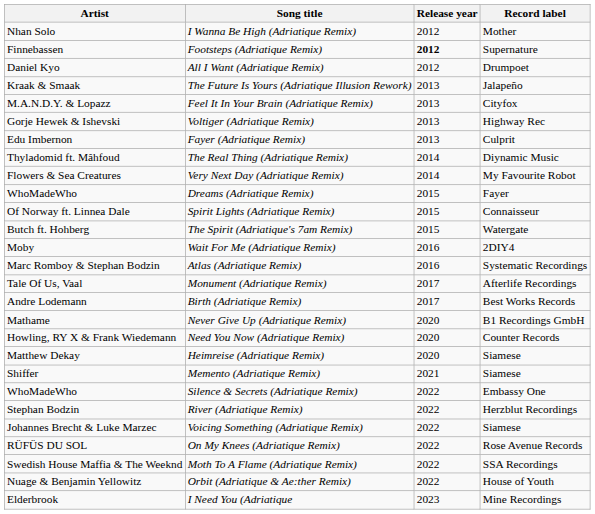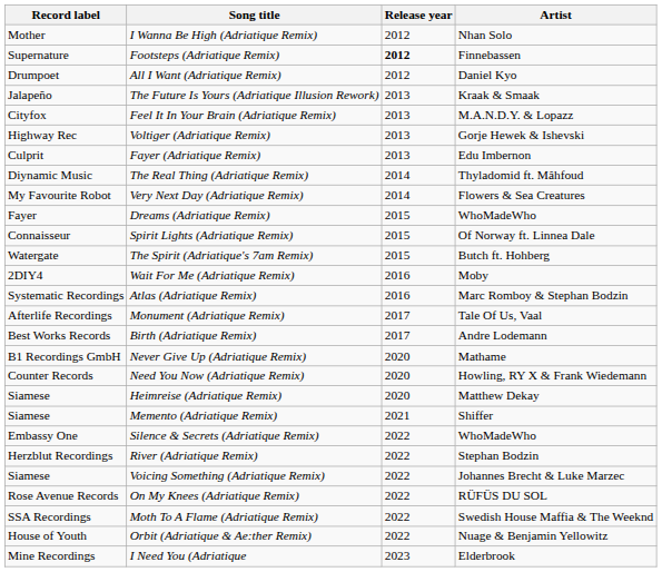 <table class="wikitable">
 <tr>
-<th>Artist</th>
+<th>Record label</th>
 <th>Song title</th>
 <th>Release year</th>
-<th>Record label</th>
+<th>Artist</th>
 </tr>
 <tr>
-<td>Nhan Solo</td>
+<td>Mother</td>
 <td><em>I Wanna Be High (Adriatique Remix)</em></td>
 <td>2012</td>
-<td>Mother</td>
+<td>Nhan Solo</td>
 </tr>
 <tr>
-<td>Finnebassen</td>
+<td>Supernature</td>
 <td><em>Footsteps (Adriatique Remix)</em></td>
 <td><strong>2012</strong></td>
-<td>Supernature</td>
+<td>Finnebassen</td>
 </tr>
 <tr>
-<td>Daniel Kyo</td>
+<td>Drumpoet</td>
 <td><em>All I Want (Adriatique Remix)</em></td>
 <td>2012</td>
-<td>Drumpoet</td>
+<td>Daniel Kyo</td>
 </tr>
 <tr>
-<td>Kraak & Smaak</td>
+<td>Jalapeño</td>
 <td><em>The Future Is Yours (Adriatique Illusion Rework)</em></td>
 <td>2013</td>
-<td>Jalapeño</td>
+<td>Kraak & Smaak</td>
 </tr>
 <tr>
-<td>M.A.N.D.Y. & Lopazz</td>
+<td>Cityfox</td>
 <td><em>Feel It In Your Brain (Adriatique Remix)</em></td>
 <td>2013</td>
-<td>Cityfox</td>
+<td>M.A.N.D.Y. & Lopazz</td>
 </tr>
 <tr>
-<td>Gorje Hewek & Ishevski</td>
+<td>Highway Rec</td>
 <td><em>Voltiger (Adriatique Remix)</em></td>
 <td>2013</td>
-<td>Highway Rec</td>
+<td>Gorje Hewek & Ishevski</td>
 </tr>
 <tr>
-<td>Edu Imbernon</td>
+<td>Culprit</td>
 <td><em>Fayer (Adriatique Remix)</em></td>
 <td>2013</td>
-<td>Culprit</td>
+<td>Edu Imbernon</td>
 </tr>
 <tr>
-<td>Thyladomid ft. Mâhfoud</td>
+<td>Diynamic Music</td>
 <td><em>The Real Thing (Adriatique Remix)</em></td>
 <td>2014</td>
-<td>Diynamic Music</td>
+<td>Thyladomid ft. Mâhfoud</td>
 </tr>
 <tr>
-<td>Flowers & Sea Creatures</td>
+<td>My Favourite Robot</td>
 <td><em>Very Next Day (Adriatique Remix)</em></td>
 <td>2014</td>
-<td>My Favourite Robot</td>
+<td>Flowers & Sea Creatures</td>
 </tr>
 <tr>
-<td>WhoMadeWho</td>
+<td>Fayer</td>
 <td><em>Dreams (Adriatique Remix)</em></td>
 <td>2015</td>
-<td>Fayer</td>
+<td>WhoMadeWho</td>
 </tr>
 <tr>
-<td>Of Norway ft. Linnea Dale</td>
+<td>Connaisseur</td>
 <td><em>Spirit Lights (Adriatique Remix)</em></td>
 <td>2015</td>
-<td>Connaisseur</td>
+<td>Of Norway ft. Linnea Dale</td>
 </tr>
 <tr>
-<td>Butch ft. Hohberg</td>
+<td>Watergate</td>
 <td><em>The Spirit (Adriatique's 7am Remix)</em></td>
 <td>2015</td>
-<td>Watergate</td>
+<td>Butch ft. Hohberg</td>
 </tr>
 <tr>
-<td>Moby</td>
+<td>2DIY4</td>
 <td><em>Wait For Me (Adriatique Remix)</em></td>
 <td>2016</td>
-<td>2DIY4</td>
+<td>Moby</td>
 </tr>
 <tr>
-<td>Marc Romboy & Stephan Bodzin</td>
+<td>Systematic Recordings</td>
 <td><em>Atlas (Adriatique Remix)</em></td>
 <td>2016</td>
-<td>Systematic Recordings</td>
+<td>Marc Romboy & Stephan Bodzin</td>
 </tr>
 <tr>
-<td>Tale Of Us, Vaal</td>
+<td>Afterlife Recordings</td>
 <td><em>Monument (Adriatique Remix)</em></td>
 <td>2017</td>
-<td>Afterlife Recordings</td>
+<td>Tale Of Us, Vaal</td>
 </tr>
 <tr>
-<td>Andre Lodemann</td>
+<td>Best Works Records</td>
 <td><em>Birth (Adriatique Remix)</em></td>
 <td>2017</td>
-<td>Best Works Records</td>
+<td>Andre Lodemann</td>
 </tr>
 <tr>
-<td>Mathame</td>
+<td>B1 Recordings GmbH</td>
 <td><em>Never Give Up (Adriatique Remix)</em></td>
 <td>2020</td>
-<td>B1 Recordings GmbH</td>
+<td>Mathame</td>
 </tr>
 <tr>
-<td>Howling, RY X & Frank Wiedemann</td>
+<td>Counter Records</td>
 <td><em>Need You Now (Adriatique Remix)</em></td>
 <td>2020</td>
-<td>Counter Records</td>
+<td>Howling, RY X & Frank Wiedemann</td>
 </tr>
 <tr>
-<td>Matthew Dekay</td>
+<td>Siamese</td>
 <td><em>Heimreise (Adriatique Remix)</em></td>
 <td>2020</td>
-<td>Siamese</td>
+<td>Matthew Dekay</td>
 </tr>
 <tr>
-<td>Shiffer</td>
+<td>Siamese</td>
 <td><em>Memento (Adriatique Remix)</em></td>
 <td>2021</td>
-<td>Siamese</td>
+<td>Shiffer</td>
 </tr>
 <tr>
-<td>WhoMadeWho</td>
+<td>Embassy One</td>
 <td><em>Silence & Secrets (Adriatique Remix)</em></td>
 <td>2022</td>
-<td>Embassy One</td>
+<td>WhoMadeWho</td>
 </tr>
 <tr>
-<td>Stephan Bodzin</td>
+<td>Herzblut Recordings</td>
 <td><em>River (Adriatique Remix)</em></td>
 <td>2022</td>
-<td>Herzblut Recordings</td>
+<td>Stephan Bodzin</td>
 </tr>
 <tr>
-<td>Johannes Brecht & Luke Marzec</td>
+<td>Siamese</td>
 <td><em>Voicing Something (Adriatique Remix)</em></td>
 <td>2022</td>
-<td>Siamese</td>
+<td>Johannes Brecht & Luke Marzec</td>
 </tr>
 <tr>
-<td>RÜFÜS DU SOL</td>
+<td>Rose Avenue Records</td>
 <td><em>On My Knees (Adriatique Remix)</em></td>
 <td>2022</td>
-<td>Rose Avenue Records</td>
+<td>RÜFÜS DU SOL</td>
 </tr>
 <tr>
-<td>Swedish House Maffia & The Weeknd</td>
+<td>SSA Recordings</td>
 <td><em>Moth To A Flame (Adriatique Remix)</em></td>
 <td>2022</td>
-<td>SSA Recordings</td>
+<td>Swedish House Maffia & The Weeknd</td>
 </tr>
 <tr>
-<td>Nuage & Benjamin Yellowitz</td>
+<td>House of Youth</td>
 <td><em>Orbit (Adriatique & Ae:ther Remix)</em></td>
 <td>2022</td>
-<td>House of Youth</td>
+<td>Nuage & Benjamin Yellowitz</td>
 </tr>
 <tr>
-<td>Elderbrook</td>
+<td>Mine Recordings</td>
 <td><em>I Need You (Adriatique</em></td>
 <td>2023</td>
-<td>Mine Recordings</td>
+<td>Elderbrook</td>
 </tr>
 </table>
